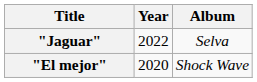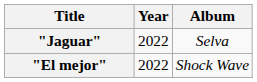 <table class="wikitable plainrowheaders" style="text-align:center">
 <tr>
 <th scope="col" style="width:8em">Title</th>
 <th scope="col" style="width:1em">Year</th>
 <th scope="col">Album</th>
 </tr>
 <tr>
 <th scope="row">"Jaguar"<br></th>
 <td>2022</td>
 <td><em>Selva</em></td>
 </tr>
 <tr>
 <th scope="row">"El mejor"<br></th>
-<td>2020</td>
+<td>2022</td>
 <td><em>Shock Wave</em></td>
 </tr>
 </table>
